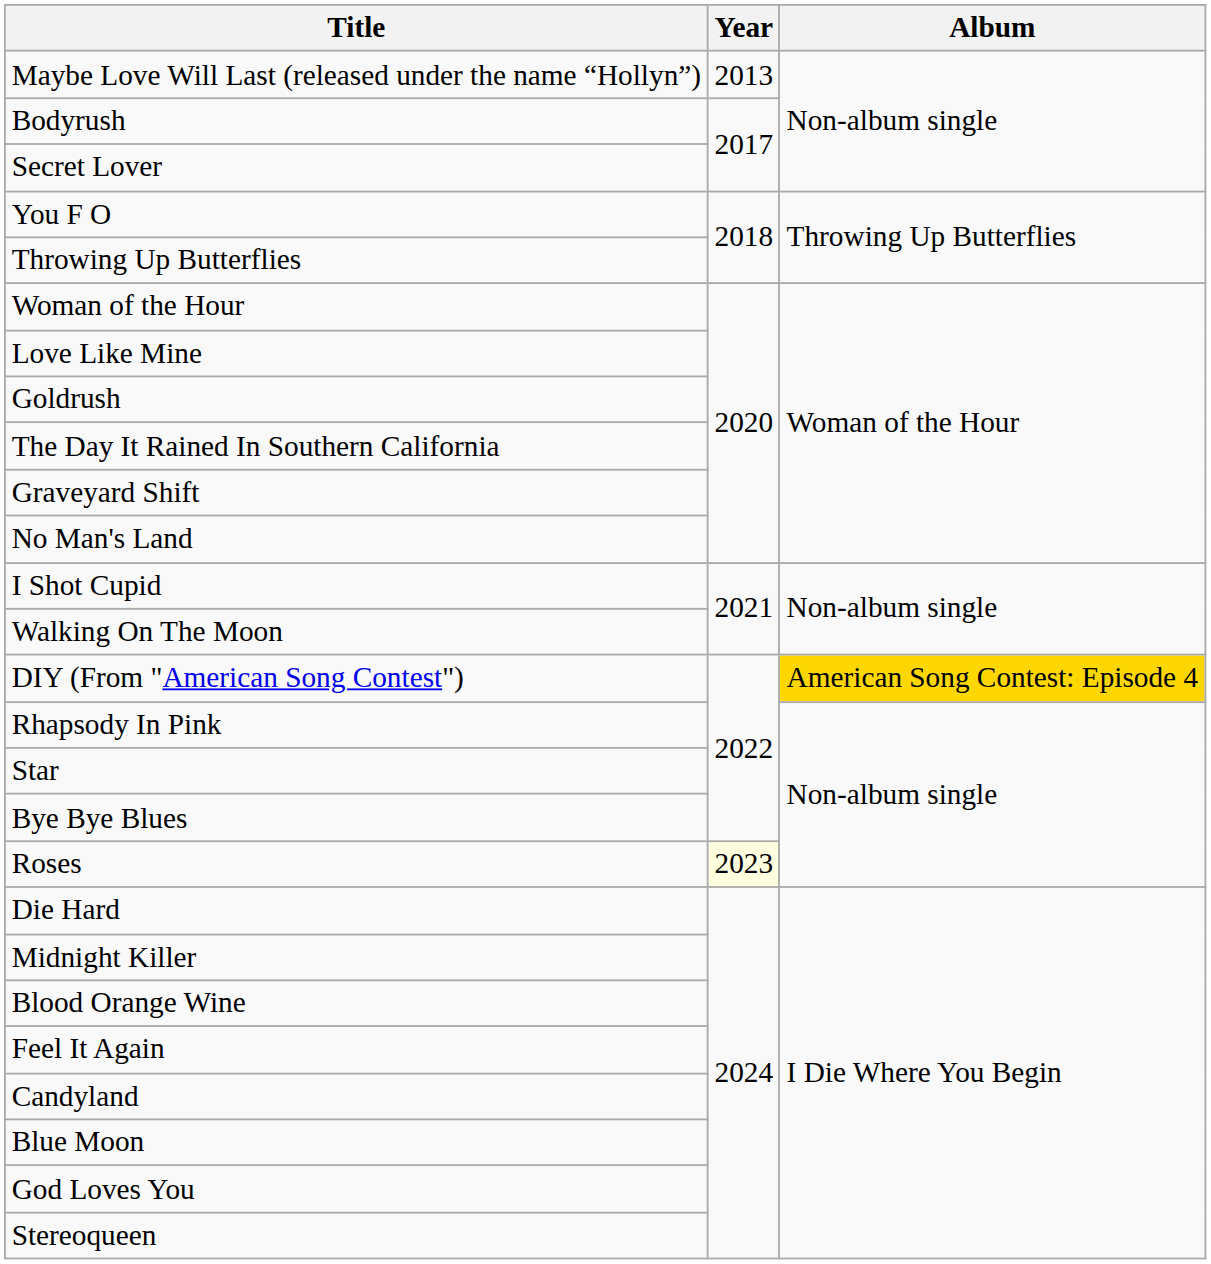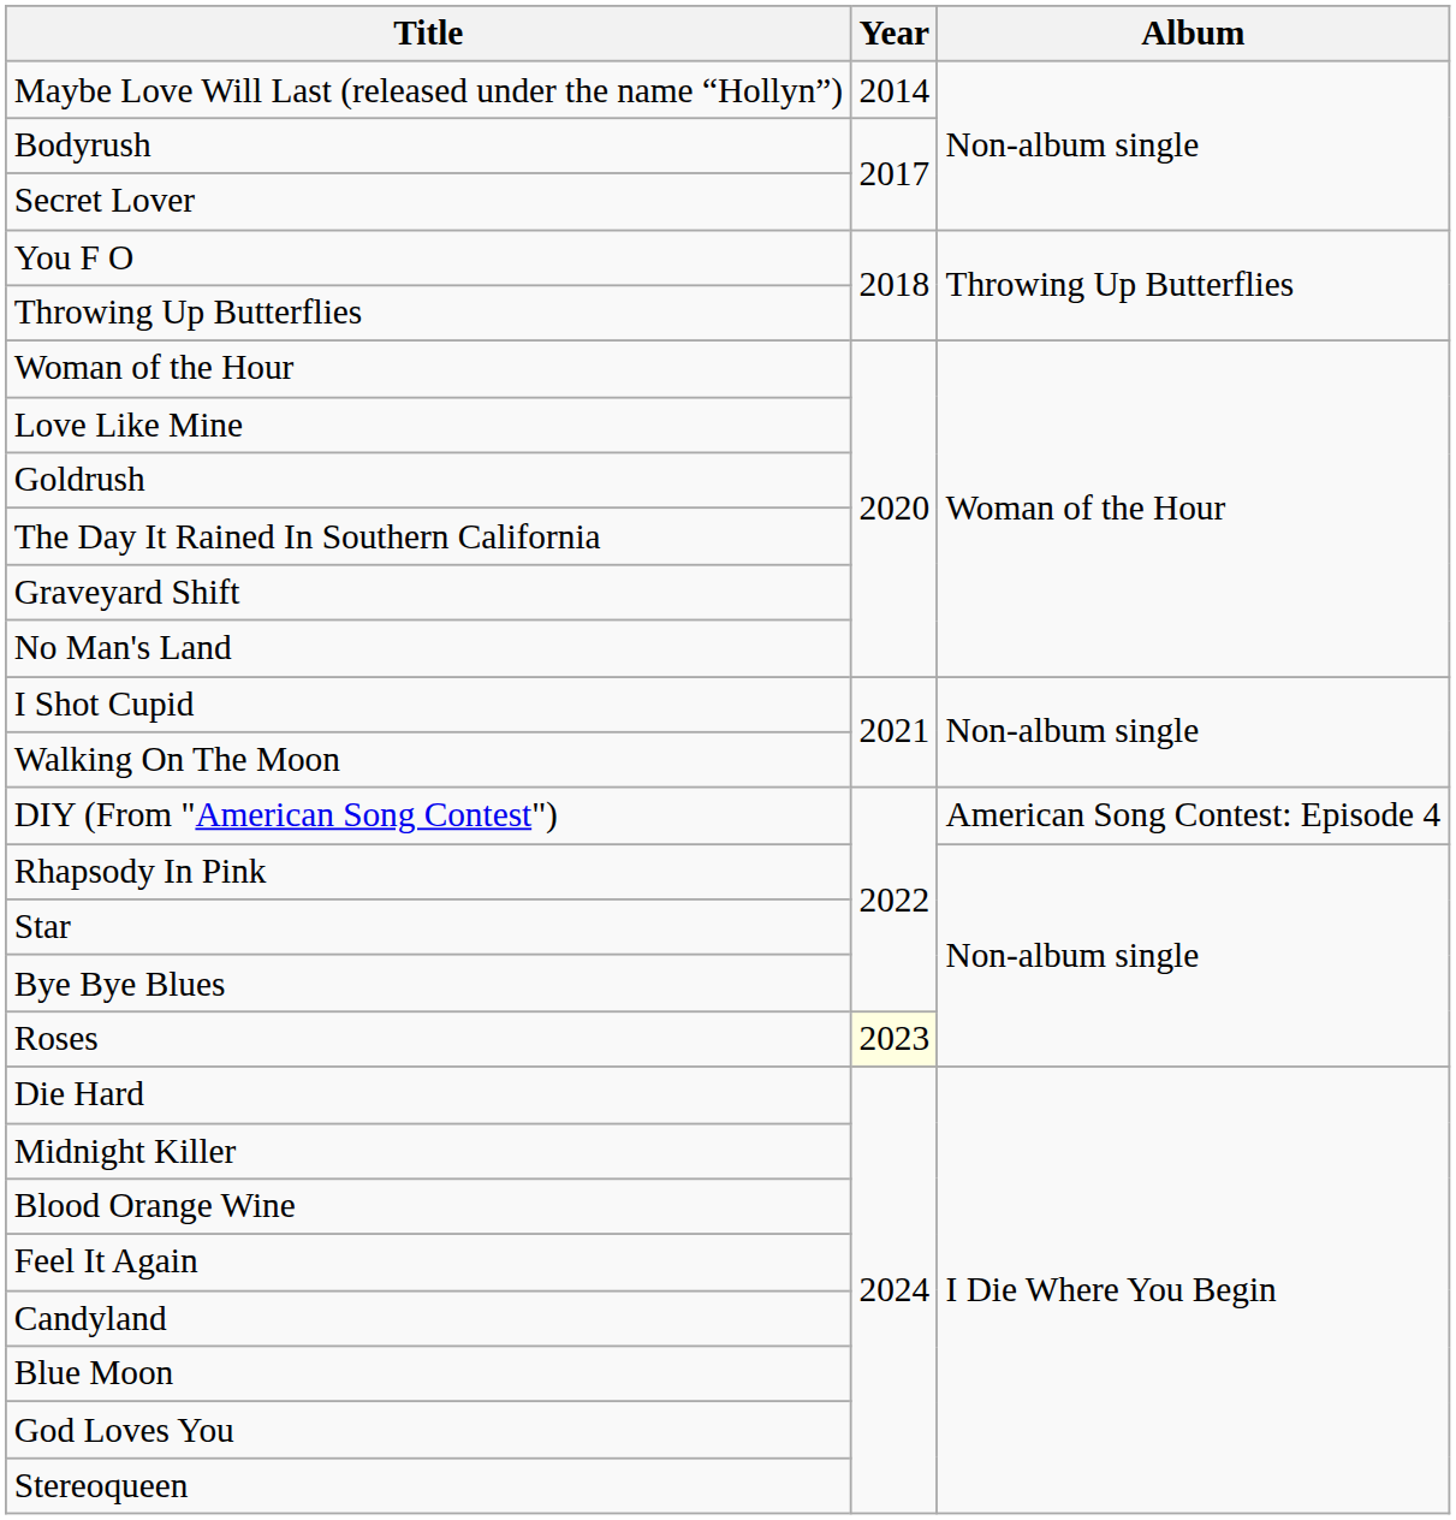 <table class="wikitable">
 <tr>
 <th>Title</th>
 <th>Year</th>
 <th>Album</th>
 </tr>
 <tr>
 <td>Maybe Love Will Last (released under the name “Hollyn”)</td>
-<td>2013</td>
+<td>2014</td>
 <td rowspan="3">Non-album single</td>
 </tr>
 <tr>
 <td>Bodyrush</td>
 <td rowspan="2">2017</td>
 </tr>
 <tr>
 <td>Secret Lover</td>
 </tr>
 <tr>
 <td>You F O</td>
 <td rowspan="2">2018</td>
 <td rowspan="2">Throwing Up Butterflies</td>
 </tr>
 <tr>
 <td>Throwing Up Butterflies</td>
 </tr>
 <tr>
 <td>Woman of the Hour</td>
 <td rowspan="6">2020</td>
 <td rowspan="6">Woman of the Hour</td>
 </tr>
 <tr>
 <td>Love Like Mine</td>
 </tr>
 <tr>
 <td>Goldrush</td>
 </tr>
 <tr>
 <td>The Day It Rained In Southern California</td>
 </tr>
 <tr>
 <td>Graveyard Shift</td>
 </tr>
 <tr>
 <td>No Man's Land</td>
 </tr>
 <tr>
 <td>I Shot Cupid</td>
 <td rowspan="2">2021</td>
 <td rowspan="2">Non-album single</td>
 </tr>
 <tr>
 <td>Walking On The Moon</td>
 </tr>
 <tr>
 <td>DIY (From "<a href='#'>American Song Contest</a>")</td>
 <td rowspan="4">2022</td>
-<td style="background: gold;">American Song Contest: Episode 4</td>
+<td>American Song Contest: Episode 4</td>
 </tr>
 <tr>
 <td>Rhapsody In Pink</td>
 <td rowspan="4">Non-album single</td>
 </tr>
 <tr>
 <td>Star</td>
 </tr>
 <tr>
 <td>Bye Bye Blues</td>
 </tr>
 <tr>
 <td>Roses</td>
 <td style="background: lightyellow;">2023</td>
 </tr>
 <tr>
 <td>Die Hard</td>
 <td rowspan="8">2024</td>
 <td rowspan="8">I Die Where You Begin</td>
 </tr>
 <tr>
 <td>Midnight Killer</td>
 </tr>
 <tr>
 <td>Blood Orange Wine</td>
 </tr>
 <tr>
 <td>Feel It Again</td>
 </tr>
 <tr>
 <td>Candyland</td>
 </tr>
 <tr>
 <td>Blue Moon</td>
 </tr>
 <tr>
 <td>God Loves You</td>
 </tr>
 <tr>
 <td>Stereoqueen</td>
 </tr>
 </table>
